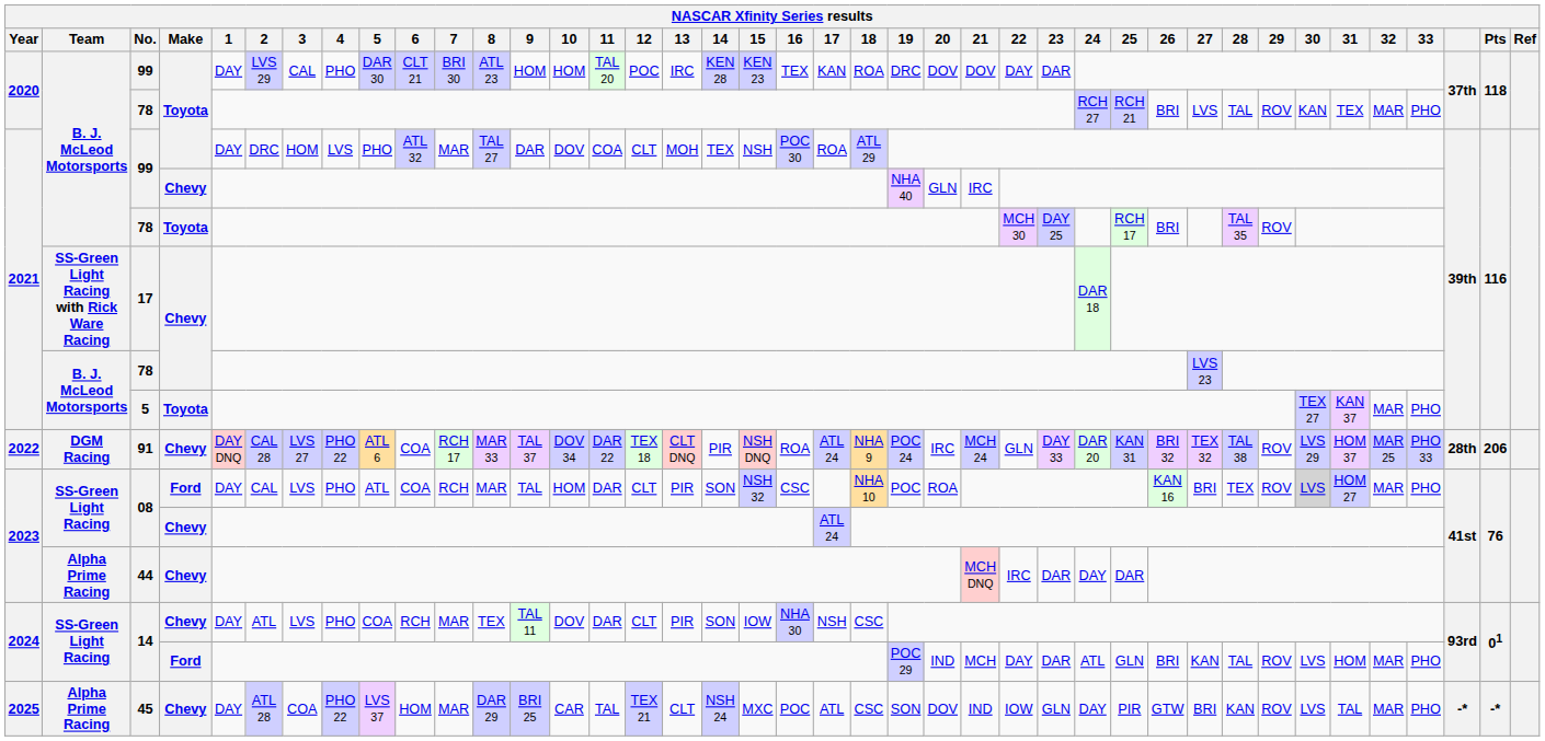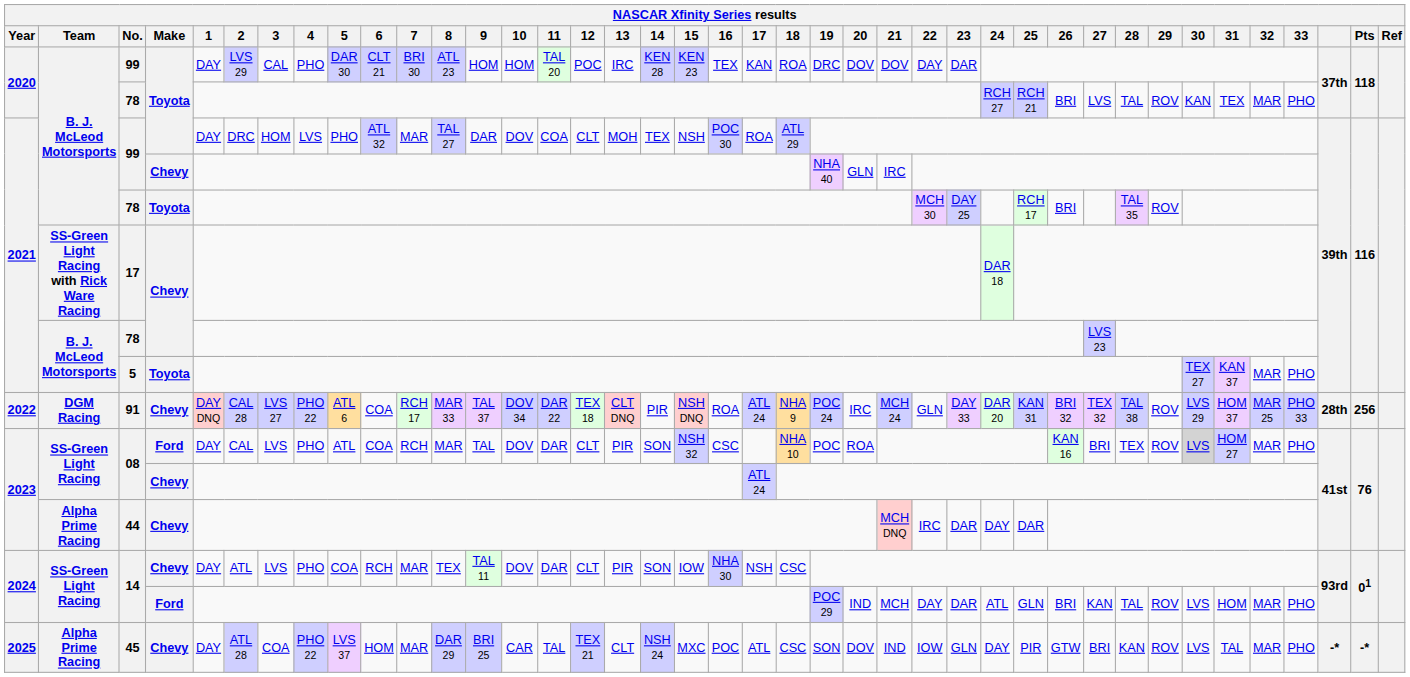 <table class="wikitable" style="text-align:center; font-size:75%">
 <tr>
 <th colspan=42><a href='#'>NASCAR Xfinity Series</a> results</th>
 </tr>
 <tr>
 <th>Year</th>
 <th>Team</th>
 <th>No.</th>
 <th>Make</th>
 <th>1</th>
 <th>2</th>
 <th>3</th>
 <th>4</th>
 <th>5</th>
 <th>6</th>
 <th>7</th>
 <th>8</th>
 <th>9</th>
 <th>10</th>
 <th>11</th>
 <th>12</th>
 <th>13</th>
 <th>14</th>
 <th>15</th>
 <th>16</th>
 <th>17</th>
 <th>18</th>
 <th>19</th>
 <th>20</th>
 <th>21</th>
 <th>22</th>
 <th>23</th>
 <th>24</th>
 <th>25</th>
 <th>26</th>
 <th>27</th>
 <th>28</th>
 <th>29</th>
 <th>30</th>
 <th>31</th>
 <th>32</th>
 <th>33</th>
 <th></th>
 <th>Pts</th>
 <th>Ref</th>
 </tr>
 <tr>
 <th rowspan=2><a href='#'>2020</a></th>
 <th rowspan=5><a href='#'>B. J. McLeod Motorsports</a></th>
 <th>99</th>
 <th rowspan=3><a href='#'>Toyota</a></th>
 <td><a href='#'>DAY</a></td>
 <td style="background:#CFCFFF;"><a href='#'>LVS</a><br><small>29</small></td>
 <td><a href='#'>CAL</a></td>
 <td><a href='#'>PHO</a></td>
 <td style="background:#CFCFFF;"><a href='#'>DAR</a><br><small>30</small></td>
 <td style="background:#CFCFFF;"><a href='#'>CLT</a><br><small>21</small></td>
 <td style="background:#CFCFFF;"><a href='#'>BRI</a><br><small>30</small></td>
 <td style="background:#CFCFFF;"><a href='#'>ATL</a><br><small>23</small></td>
 <td><a href='#'>HOM</a></td>
 <td><a href='#'>HOM</a></td>
 <td style="background:#DFFFDF;"><a href='#'>TAL</a><br><small>20</small></td>
 <td><a href='#'>POC</a></td>
 <td><a href='#'>IRC</a></td>
 <td style="background:#CFCFFF;"><a href='#'>KEN</a><br><small>28</small></td>
 <td style="background:#CFCFFF;"><a href='#'>KEN</a><br><small>23</small></td>
 <td><a href='#'>TEX</a></td>
 <td><a href='#'>KAN</a></td>
 <td><a href='#'>ROA</a></td>
 <td><a href='#'>DRC</a></td>
 <td><a href='#'>DOV</a></td>
 <td><a href='#'>DOV</a></td>
 <td><a href='#'>DAY</a></td>
 <td><a href='#'>DAR</a></td>
 <td colspan=10></td>
 <th rowspan=2>37th</th>
 <th rowspan=2>118</th>
 <th rowspan=2></th>
 </tr>
 <tr>
 <th>78</th>
 <td colspan=23></td>
 <td style="background:#CFCFFF;"><a href='#'>RCH</a><br><small>27</small></td>
 <td style="background:#CFCFFF;"><a href='#'>RCH</a><br><small>21</small></td>
 <td><a href='#'>BRI</a></td>
 <td><a href='#'>LVS</a></td>
 <td><a href='#'>TAL</a></td>
 <td><a href='#'>ROV</a></td>
 <td><a href='#'>KAN</a></td>
 <td><a href='#'>TEX</a></td>
 <td><a href='#'>MAR</a></td>
 <td><a href='#'>PHO</a></td>
 </tr>
 <tr>
 <th rowspan=6><a href='#'>2021</a></th>
 <th rowspan=2>99</th>
 <td><a href='#'>DAY</a></td>
 <td><a href='#'>DRC</a></td>
 <td><a href='#'>HOM</a></td>
 <td><a href='#'>LVS</a></td>
 <td><a href='#'>PHO</a></td>
 <td style="background:#CFCFFF;"><a href='#'>ATL</a><br><small>32</small></td>
 <td><a href='#'>MAR</a></td>
 <td style="background:#CFCFFF;"><a href='#'>TAL</a><br><small>27</small></td>
 <td><a href='#'>DAR</a></td>
 <td><a href='#'>DOV</a></td>
 <td><a href='#'>COA</a></td>
 <td><a href='#'>CLT</a></td>
 <td><a href='#'>MOH</a></td>
 <td><a href='#'>TEX</a></td>
 <td><a href='#'>NSH</a></td>
 <td style="background:#CFCFFF;"><a href='#'>POC</a><br><small>30</small></td>
 <td><a href='#'>ROA</a></td>
 <td style="background:#CFCFFF;"><a href='#'>ATL</a><br><small>29</small></td>
 <td colspan=15></td>
 <th rowspan=6>39th</th>
 <th rowspan=6>116</th>
 <th rowspan=6></th>
 </tr>
 <tr>
 <th><a href='#'>Chevy</a></th>
 <td colspan=18></td>
 <td style="background:#EFCFFF;"><a href='#'>NHA</a><br><small>40</small></td>
 <td><a href='#'>GLN</a></td>
 <td><a href='#'>IRC</a></td>
 <td colspan=12></td>
 </tr>
 <tr>
 <th>78</th>
 <th><a href='#'>Toyota</a></th>
 <td colspan=21></td>
 <td style="background:#EFCFFF;"><a href='#'>MCH</a><br><small>30</small></td>
 <td style="background:#CFCFFF;"><a href='#'>DAY</a><br><small>25</small></td>
 <td></td>
 <td style="background:#DFFFDF;"><a href='#'>RCH</a><br><small>17</small></td>
 <td><a href='#'>BRI</a></td>
 <td></td>
 <td style="background:#EFCFFF;"><a href='#'>TAL</a><br><small>35</small></td>
 <td><a href='#'>ROV</a></td>
 <td colspan=4></td>
 </tr>
 <tr>
 <th><a href='#'>SS-Green Light Racing</a> <br> with <a href='#'>Rick Ware Racing</a></th>
 <th>17</th>
 <th rowspan=2><a href='#'>Chevy</a></th>
 <td colspan=23></td>
 <td style="background:#DFFFDF;"><a href='#'>DAR</a><br><small>18</small></td>
 <td colspan=9></td>
 </tr>
 <tr>
 <th rowspan=2><a href='#'>B. J. McLeod Motorsports</a></th>
 <th>78</th>
 <td colspan=26></td>
 <td style="background:#CFCFFF;"><a href='#'>LVS</a><br><small>23</small></td>
 <td colspan=6></td>
 </tr>
 <tr>
 <th>5</th>
 <th><a href='#'>Toyota</a></th>
 <td colspan=29></td>
 <td style="background:#CFCFFF;"><a href='#'>TEX</a><br><small>27</small></td>
 <td style="background:#EFCFFF;"><a href='#'>KAN</a><br><small>37</small></td>
 <td><a href='#'>MAR</a></td>
 <td><a href='#'>PHO</a></td>
 </tr>
 <tr>
 <th><a href='#'>2022</a></th>
 <th><a href='#'>DGM Racing</a></th>
 <th>91</th>
 <th><a href='#'>Chevy</a></th>
 <td style="background:#FFCFCF;"><a href='#'>DAY</a><br><small>DNQ</small></td>
 <td style="background:#CFCFFF;"><a href='#'>CAL</a><br><small>28</small></td>
 <td style="background:#CFCFFF;"><a href='#'>LVS</a><br><small>27</small></td>
 <td style="background:#CFCFFF;"><a href='#'>PHO</a><br><small>22</small></td>
 <td style="background:#FFDF9F;"><a href='#'>ATL</a><br><small>6</small></td>
 <td><a href='#'>COA</a></td>
 <td style="background:#DFFFDF;"><a href='#'>RCH</a><br><small>17</small></td>
 <td style="background:#EFCFFF;"><a href='#'>MAR</a><br><small>33</small></td>
 <td style="background:#EFCFFF;"><a href='#'>TAL</a><br><small>37</small></td>
 <td style="background:#CFCFFF;"><a href='#'>DOV</a><br><small>34</small></td>
 <td style="background:#CFCFFF;"><a href='#'>DAR</a><br><small>22</small></td>
 <td style="background:#DFFFDF;"><a href='#'>TEX</a><br><small>18</small></td>
 <td style="background:#FFCFCF;"><a href='#'>CLT</a><br><small>DNQ</small></td>
 <td><a href='#'>PIR</a></td>
 <td style="background:#FFCFCF;"><a href='#'>NSH</a><br><small>DNQ</small></td>
 <td><a href='#'>ROA</a></td>
 <td style="background:#CFCFFF;"><a href='#'>ATL</a><br><small>24</small></td>
 <td style="background:#FFDF9F;"><a href='#'>NHA</a><br><small>9</small></td>
 <td style="background:#CFCFFF;"><a href='#'>POC</a><br><small>24</small></td>
 <td><a href='#'>IRC</a></td>
 <td style="background:#CFCFFF;"><a href='#'>MCH</a><br><small>24</small></td>
 <td><a href='#'>GLN</a></td>
 <td style="background:#EFCFFF;"><a href='#'>DAY</a><br><small>33</small></td>
 <td style="background:#DFFFDF;"><a href='#'>DAR</a><br><small>20</small></td>
 <td style="background:#CFCFFF;"><a href='#'>KAN</a><br><small>31</small></td>
 <td style="background:#EFCFFF;"><a href='#'>BRI</a><br><small>32</small></td>
 <td style="background:#EFCFFF;"><a href='#'>TEX</a><br><small>32</small></td>
 <td style="background:#CFCFFF;"><a href='#'>TAL</a><br><small>38</small></td>
 <td><a href='#'>ROV</a></td>
 <td style="background:#CFCFFF;"><a href='#'>LVS</a><br><small>29</small></td>
 <td style="background:#EFCFFF;"><a href='#'>HOM</a><br><small>37</small></td>
 <td style="background:#CFCFFF;"><a href='#'>MAR</a><br><small>25</small></td>
 <td style="background:#CFCFFF;"><a href='#'>PHO</a><br><small>33</small></td>
 <th>28th</th>
-<th>206</th>
+<th>256</th>
 <th></th>
 </tr>
 <tr>
 <th rowspan=3><a href='#'>2023</a></th>
 <th rowspan=2><a href='#'>SS-Green Light Racing</a></th>
 <th rowspan=2>08</th>
 <th><a href='#'>Ford</a></th>
 <td><a href='#'>DAY</a></td>
 <td><a href='#'>CAL</a></td>
 <td><a href='#'>LVS</a></td>
 <td><a href='#'>PHO</a></td>
 <td><a href='#'>ATL</a></td>
 <td><a href='#'>COA</a></td>
 <td><a href='#'>RCH</a></td>
 <td><a href='#'>MAR</a></td>
 <td><a href='#'>TAL</a></td>
-<td><a href='#'>HOM</a></td>
+<td><a href='#'>DOV</a></td>
 <td><a href='#'>DAR</a></td>
 <td><a href='#'>CLT</a></td>
 <td><a href='#'>PIR</a></td>
 <td><a href='#'>SON</a></td>
 <td style="background:#CFCFFF;"><a href='#'>NSH</a><br><small>32</small></td>
 <td><a href='#'>CSC</a></td>
 <td></td>
 <td style="background:#FFDF9F;"><a href='#'>NHA</a><br><small>10</small></td>
 <td><a href='#'>POC</a></td>
 <td><a href='#'>ROA</a></td>
 <td colspan=5></td>
 <td style="background:#DFFFDF;"><a href='#'>KAN</a><br><small>16</small></td>
 <td><a href='#'>BRI</a></td>
 <td><a href='#'>TEX</a></td>
 <td><a href='#'>ROV</a></td>
 <td style="background: lightgrey;"><a href='#'>LVS</a></td>
 <td style="background:#CFCFFF;"><a href='#'>HOM</a><br><small>27</small></td>
 <td><a href='#'>MAR</a></td>
 <td><a href='#'>PHO</a></td>
 <th rowspan=3>41st</th>
 <th rowspan=3>76</th>
 <th rowspan=3></th>
 </tr>
 <tr>
 <th><a href='#'>Chevy</a></th>
 <td colspan=16></td>
 <td style="background:#CFCFFF;"><a href='#'>ATL</a><br><small>24</small></td>
 <td colspan=16></td>
 </tr>
 <tr>
 <th><a href='#'>Alpha Prime Racing</a></th>
 <th>44</th>
 <th><a href='#'>Chevy</a></th>
 <td colspan=20></td>
 <td style="background:#FFCFCF;"><a href='#'>MCH</a><br><small>DNQ</small></td>
 <td><a href='#'>IRC</a></td>
 <td><a href='#'>DAR</a></td>
 <td><a href='#'>DAY</a></td>
 <td><a href='#'>DAR</a></td>
 <td colspan=8></td>
 </tr>
 <tr>
 <th rowspan=2><a href='#'>2024</a></th>
 <th rowspan=2><a href='#'>SS-Green Light Racing</a></th>
 <th rowspan=2>14</th>
 <th><a href='#'>Chevy</a></th>
 <td><a href='#'>DAY</a></td>
 <td><a href='#'>ATL</a></td>
 <td><a href='#'>LVS</a></td>
 <td><a href='#'>PHO</a></td>
 <td><a href='#'>COA</a></td>
 <td><a href='#'>RCH</a></td>
 <td><a href='#'>MAR</a></td>
 <td><a href='#'>TEX</a></td>
 <td style="background:#DFFFDF;"><a href='#'>TAL</a><br><small>11</small></td>
 <td><a href='#'>DOV</a></td>
 <td><a href='#'>DAR</a></td>
 <td><a href='#'>CLT</a></td>
 <td><a href='#'>PIR</a></td>
 <td><a href='#'>SON</a></td>
 <td><a href='#'>IOW</a></td>
 <td style="background:#CFCFFF;"><a href='#'>NHA</a><br><small>30</small></td>
 <td><a href='#'>NSH</a></td>
 <td><a href='#'>CSC</a></td>
 <td colspan=15></td>
 <th rowspan=2>93rd</th>
 <th rowspan=2>0<sup>1</sup></th>
 <th rowspan=2></th>
 </tr>
 <tr>
 <th><a href='#'>Ford</a></th>
 <td colspan=18></td>
 <td style="background:#CFCFFF;"><a href='#'>POC</a><br><small>29</small></td>
 <td><a href='#'>IND</a></td>
 <td><a href='#'>MCH</a></td>
 <td><a href='#'>DAY</a></td>
 <td><a href='#'>DAR</a></td>
 <td><a href='#'>ATL</a></td>
 <td><a href='#'>GLN</a></td>
 <td><a href='#'>BRI</a></td>
 <td><a href='#'>KAN</a></td>
 <td><a href='#'>TAL</a></td>
 <td><a href='#'>ROV</a></td>
 <td><a href='#'>LVS</a></td>
 <td><a href='#'>HOM</a></td>
 <td><a href='#'>MAR</a></td>
 <td><a href='#'>PHO</a></td>
 </tr>
 <tr>
 <th><a href='#'>2025</a></th>
 <th><a href='#'>Alpha Prime Racing</a></th>
 <th>45</th>
 <th><a href='#'>Chevy</a></th>
 <td><a href='#'>DAY</a></td>
 <td style="background:#CFCFFF;"><a href='#'>ATL</a><br><small>28</small></td>
 <td><a href='#'>COA</a></td>
 <td style="background:#CFCFFF;"><a href='#'>PHO</a><br><small>22</small></td>
 <td style="background:#EFCFFF;"><a href='#'>LVS</a><br><small>37</small></td>
 <td><a href='#'>HOM</a></td>
 <td><a href='#'>MAR</a></td>
 <td style="background:#CFCFFF;"><a href='#'>DAR</a><br><small>29</small></td>
 <td style="background:#CFCFFF;"><a href='#'>BRI</a><br><small>25</small></td>
 <td><a href='#'>CAR</a></td>
 <td><a href='#'>TAL</a></td>
 <td style="background:#CFCFFF;"><a href='#'>TEX</a><br><small>21</small></td>
 <td><a href='#'>CLT</a></td>
 <td style="background:#CFCFFF;"><a href='#'>NSH</a><br><small>24</small></td>
 <td><a href='#'>MXC</a></td>
 <td><a href='#'>POC</a></td>
 <td><a href='#'>ATL</a></td>
 <td><a href='#'>CSC</a></td>
 <td><a href='#'>SON</a></td>
 <td><a href='#'>DOV</a></td>
 <td><a href='#'>IND</a></td>
 <td><a href='#'>IOW</a></td>
 <td><a href='#'>GLN</a></td>
 <td><a href='#'>DAY</a></td>
 <td><a href='#'>PIR</a></td>
 <td><a href='#'>GTW</a></td>
 <td><a href='#'>BRI</a></td>
 <td><a href='#'>KAN</a></td>
 <td><a href='#'>ROV</a></td>
 <td><a href='#'>LVS</a></td>
 <td><a href='#'>TAL</a></td>
 <td><a href='#'>MAR</a></td>
 <td><a href='#'>PHO</a></td>
 <th>-*</th>
 <th>-*</th>
 <th></th>
 </tr>
 </table>
